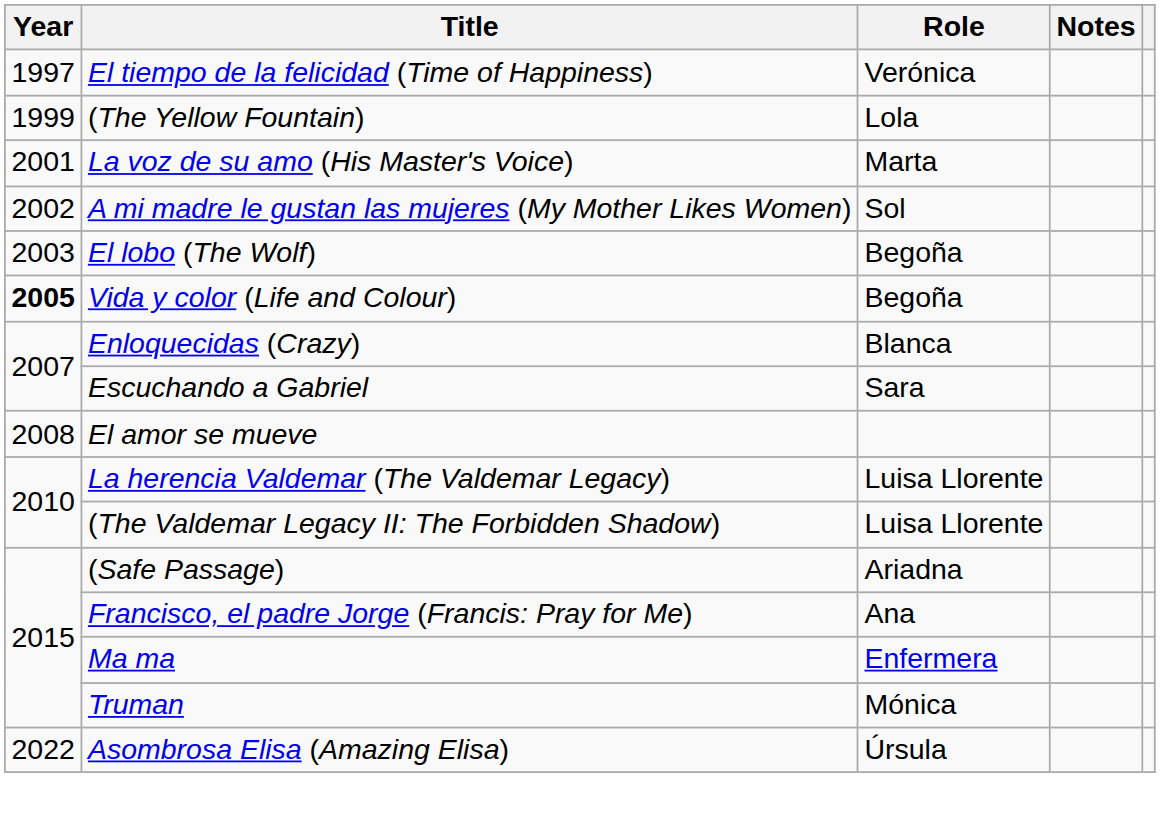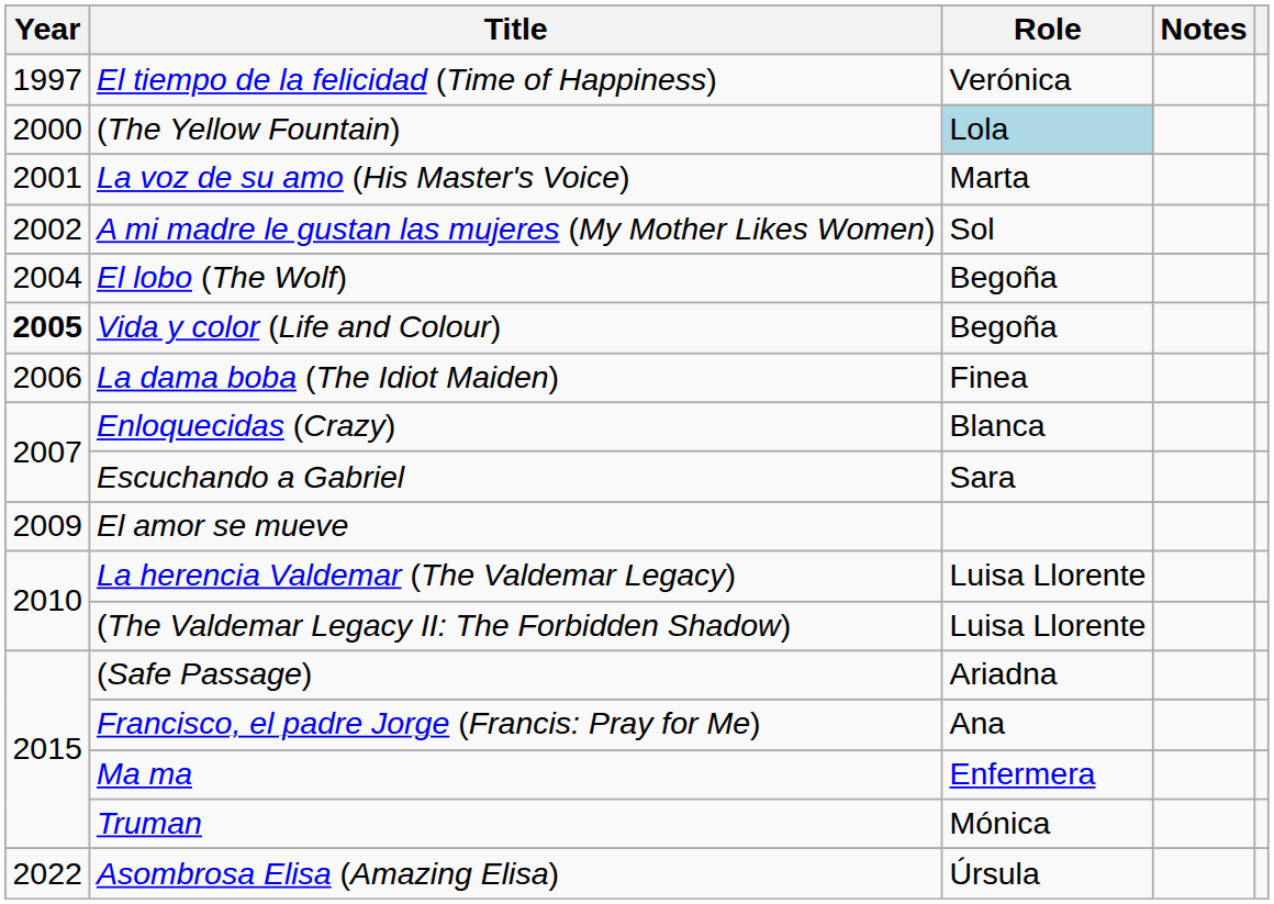 <table class="wikitable sortable">
 <tr>
 <th>Year</th>
 <th>Title</th>
 <th>Role</th>
 <th class="unsortable">Notes</th>
 <th></th>
 </tr>
 <tr>
 <td align = "center">1997</td>
 <td><em><a href='#'>El tiempo de la felicidad</a></em> (<em>Time of Happiness</em>)</td>
 <td>Verónica</td>
 <td></td>
 <td align = "center"></td>
 </tr>
 <tr>
-<td align = "center">1999</td>
+<td align = "center">2000</td>
 <td><em></em> (<em>The Yellow Fountain</em>)</td>
-<td>Lola</td>
+<td style="background: lightblue;">Lola</td>
 <td></td>
 <td align = "center"></td>
 </tr>
 <tr>
 <td align = "center">2001</td>
 <td><em><a href='#'>La voz de su amo</a></em> (<em>His Master's Voice</em>)</td>
 <td>Marta</td>
 <td></td>
 <td align = "center"></td>
 </tr>
 <tr>
 <td align = "center">2002</td>
 <td><em><a href='#'>A mi madre le gustan las mujeres</a></em> (<em>My Mother Likes Women</em>)</td>
 <td>Sol</td>
 <td></td>
 <td align = "center"></td>
 </tr>
 <tr>
-<td align = "center">2003</td>
+<td align = "center">2004</td>
 <td><em><a href='#'>El lobo</a></em> (<em>The Wolf</em>)</td>
 <td>Begoña</td>
 <td></td>
 <td align = "center"></td>
 </tr>
 <tr>
 <td align = "center"><strong>2005</strong></td>
 <td><em><a href='#'>Vida y color</a></em> (<em>Life and Colour</em>)</td>
 <td>Begoña</td>
+<td></td>
+<td align = "center"></td>
+</tr>
+<tr>
+<td align = "center">2006</td>
+<td><em><a href='#'>La dama boba</a></em> (<em>The Idiot Maiden</em>)</td>
+<td>Finea</td>
 <td></td>
 <td align = "center"></td>
 </tr>
 <tr>
 <td rowspan = "2" align = "center">2007</td>
 <td><em><a href='#'>Enloquecidas</a></em> (<em>Crazy</em>)</td>
 <td>Blanca</td>
 <td></td>
 <td align = "center"></td>
 </tr>
 <tr>
 <td><em>Escuchando a Gabriel</em></td>
 <td>Sara</td>
 <td></td>
 <td align = "center"></td>
 </tr>
 <tr>
-<td align = "center">2008</td>
+<td align = "center">2009</td>
 <td><em>El amor se mueve</em></td>
 <td></td>
 <td></td>
 <td align = "center"></td>
 </tr>
 <tr>
 <td rowspan = "2" align = "center" r>2010</td>
 <td><em><a href='#'>La herencia Valdemar</a></em> (<em>The Valdemar Legacy</em>)</td>
 <td>Luisa Llorente</td>
 <td></td>
 <td align = "center"></td>
 </tr>
 <tr>
 <td><em></em> (<em>The Valdemar Legacy II: The Forbidden Shadow</em>)</td>
 <td>Luisa Llorente</td>
 <td></td>
 <td align = "center"></td>
 </tr>
 <tr>
 <td rowspan = "4" align = "center">2015</td>
 <td><em></em> (<em>Safe Passage</em>)</td>
 <td>Ariadna</td>
 <td></td>
 <td align = "center"></td>
 </tr>
 <tr>
 <td><em><a href='#'>Francisco, el padre Jorge</a></em> (<em>Francis: Pray for Me</em>)</td>
 <td>Ana</td>
 <td></td>
 <td align = "center"></td>
 </tr>
 <tr>
 <td><em><a href='#'>Ma ma</a></em></td>
 <td><a href='#'>Enfermera</a></td>
 <td></td>
 <td align = "center"></td>
 </tr>
 <tr>
 <td><em><a href='#'>Truman</a></em></td>
 <td>Mónica</td>
 <td></td>
 <td align = "center"></td>
 </tr>
 <tr>
 <td align = "center">2022</td>
 <td><em><a href='#'>Asombrosa Elisa</a></em> (<em>Amazing Elisa</em>)</td>
 <td>Úrsula</td>
 <td></td>
 <td align = "center"></td>
 </tr>
 </table>
